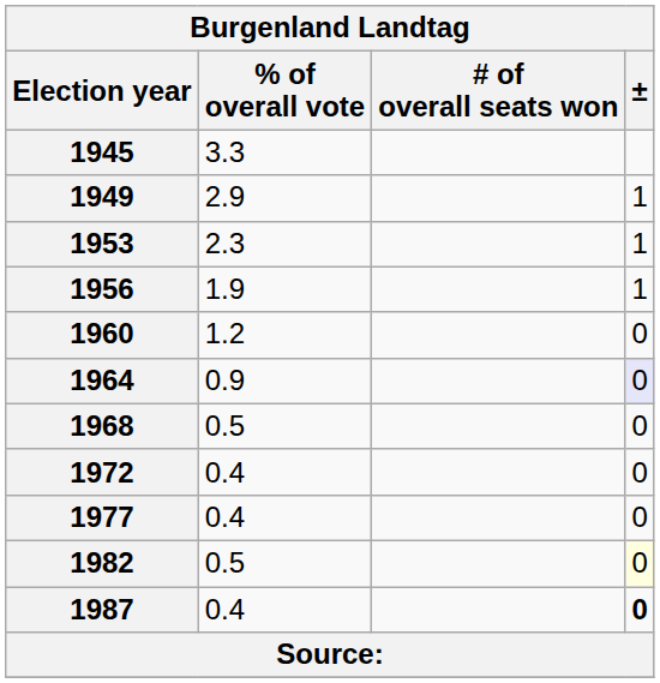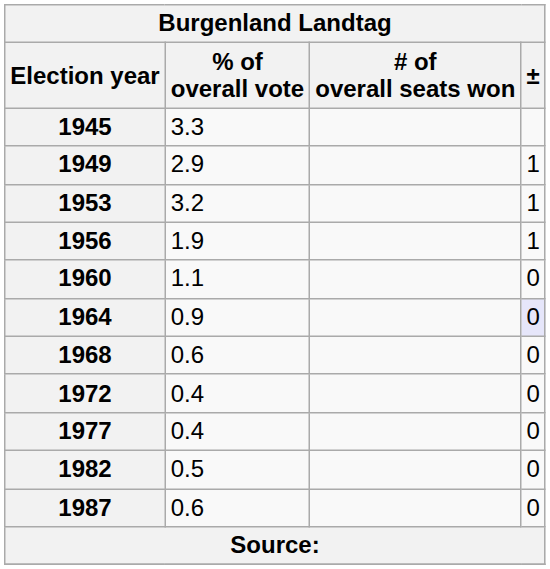 <table class=wikitable>
 <tr>
 <th colspan=6>Burgenland Landtag</th>
 </tr>
 <tr>
 <th>Election year</th>
 <th>% of<br>overall vote</th>
 <th># of<br>overall seats won</th>
 <th>±</th>
 </tr>
 <tr>
 <th>1945</th>
 <td>3.3</td>
 <td></td>
 <td></td>
 </tr>
 <tr>
 <th>1949</th>
 <td>2.9</td>
 <td></td>
 <td>1</td>
 </tr>
 <tr>
 <th>1953</th>
-<td>2.3</td>
+<td>3.2</td>
 <td></td>
 <td>1</td>
 </tr>
 <tr>
 <th>1956</th>
 <td>1.9</td>
 <td></td>
 <td>1</td>
 </tr>
 <tr>
 <th>1960</th>
-<td>1.2</td>
+<td>1.1</td>
 <td></td>
 <td>0</td>
 </tr>
 <tr>
 <th>1964</th>
 <td>0.9</td>
 <td></td>
 <td style="background: lavender;">0</td>
 </tr>
 <tr>
 <th>1968</th>
-<td>0.5</td>
+<td>0.6</td>
 <td></td>
 <td>0</td>
 </tr>
 <tr>
 <th>1972</th>
 <td>0.4</td>
 <td></td>
 <td>0</td>
 </tr>
 <tr>
 <th>1977</th>
 <td>0.4</td>
 <td></td>
 <td>0</td>
 </tr>
 <tr>
 <th>1982</th>
 <td>0.5</td>
 <td></td>
-<td style="background: lightyellow;">0</td>
+<td>0</td>
 </tr>
 <tr>
 <th>1987</th>
-<td>0.4</td>
+<td>0.6</td>
 <td></td>
-<td><strong>0</strong></td>
+<td>0</td>
 </tr>
 <tr>
 <th colspan=6>Source:  </th>
 </tr>
 <tr>
 </tr>
 </table>
